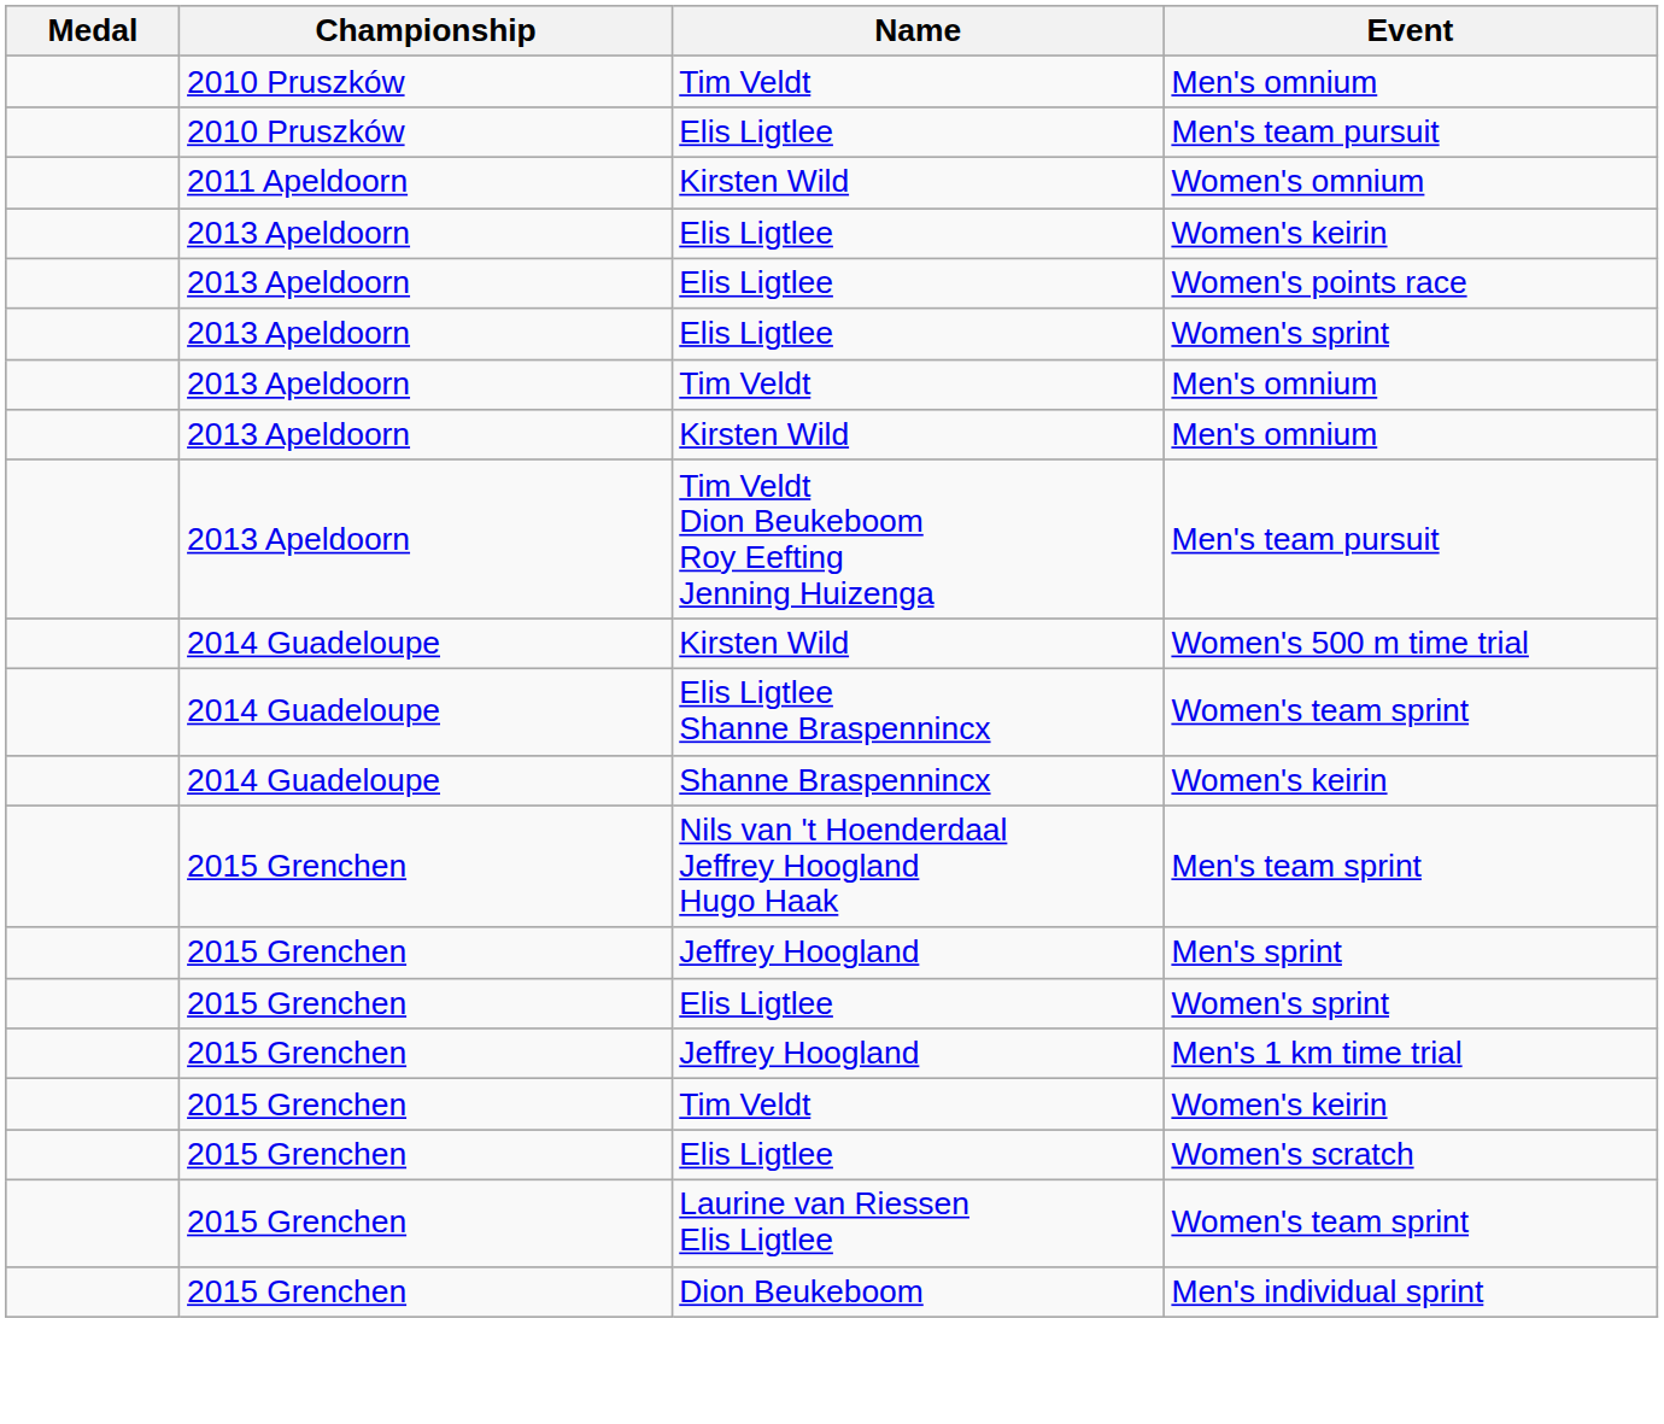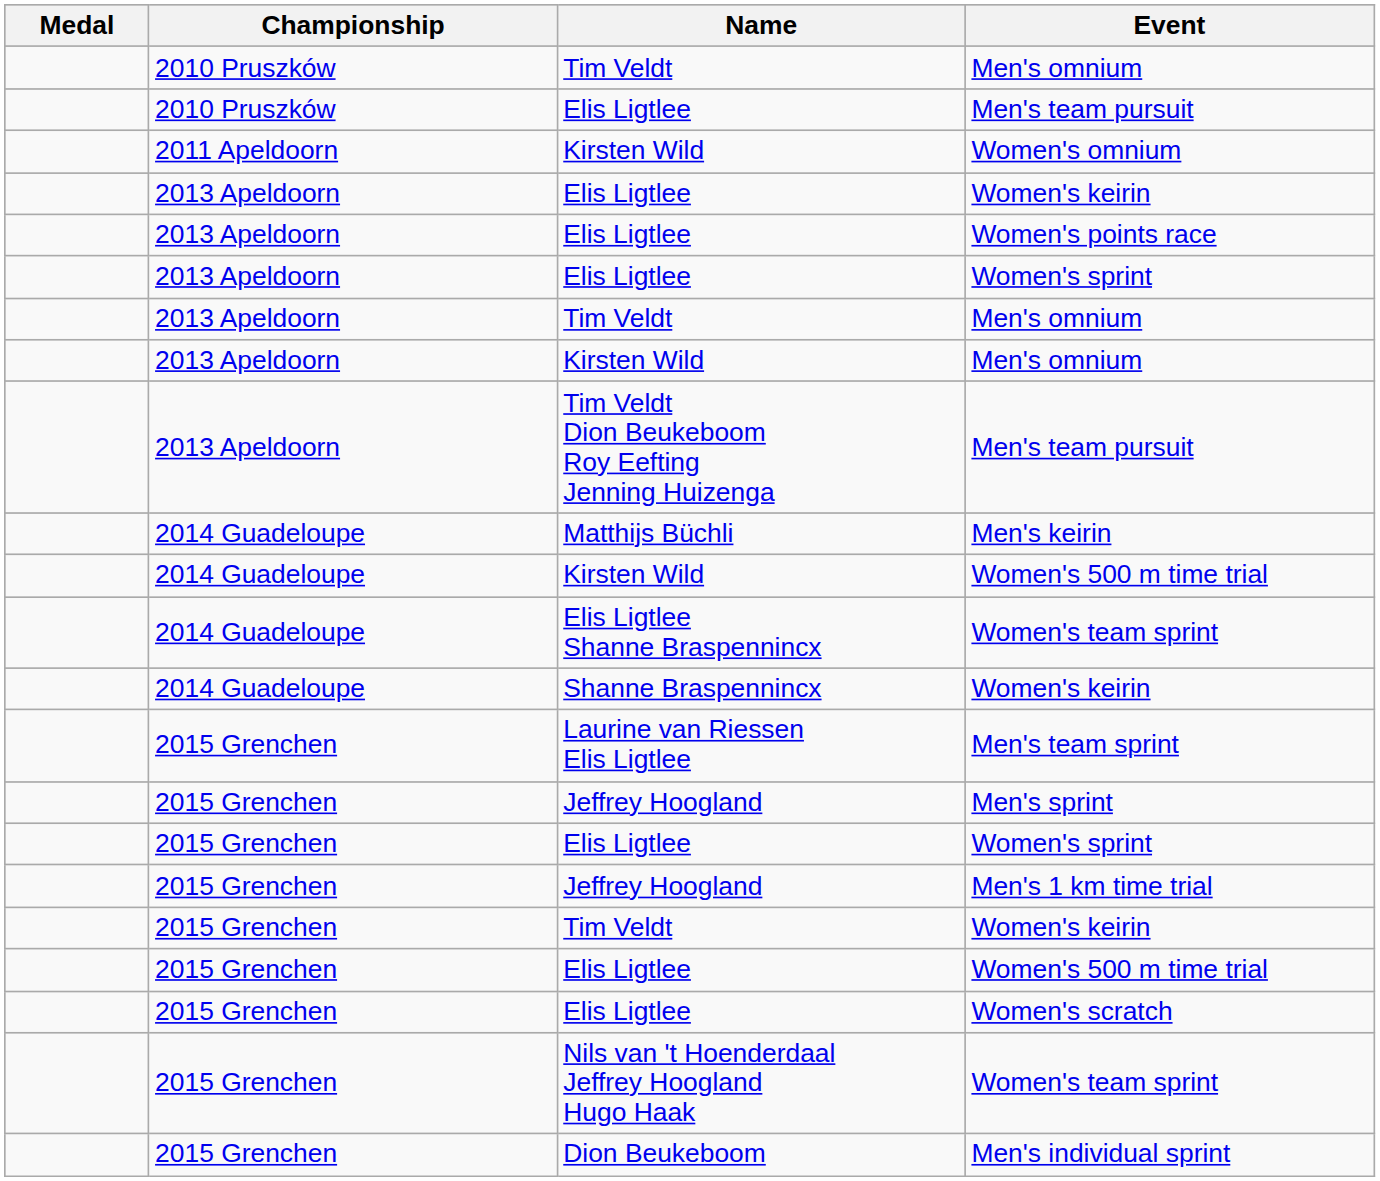 <table class="wikitable sortable">
 <tr>
 <th style="width:5em">Medal</th>
 <th style="width:15em">Championship</th>
 <th style="width:15em">Name</th>
 <th style="width:15em">Event</th>
 </tr>
 <tr>
 <td></td>
 <td> <a href='#'>2010 Pruszków</a></td>
 <td><a href='#'>Tim Veldt</a></td>
 <td><a href='#'>Men's omnium</a></td>
 </tr>
 <tr>
 <td></td>
 <td> <a href='#'>2010 Pruszków</a></td>
 <td><a href='#'>Elis Ligtlee</a></td>
 <td><a href='#'>Men's team pursuit</a></td>
 </tr>
 <tr>
 <td></td>
 <td> <a href='#'>2011 Apeldoorn</a></td>
 <td><a href='#'>Kirsten Wild</a></td>
 <td><a href='#'>Women's omnium</a></td>
 </tr>
 <tr>
 <td></td>
 <td> <a href='#'>2013 Apeldoorn</a></td>
 <td><a href='#'>Elis Ligtlee</a></td>
 <td><a href='#'>Women's keirin</a></td>
 </tr>
 <tr>
 <td></td>
 <td> <a href='#'>2013 Apeldoorn</a></td>
 <td><a href='#'>Elis Ligtlee</a></td>
 <td><a href='#'>Women's points race</a></td>
 </tr>
 <tr>
 <td></td>
 <td> <a href='#'>2013 Apeldoorn</a></td>
 <td><a href='#'>Elis Ligtlee</a></td>
 <td><a href='#'>Women's sprint</a></td>
 </tr>
 <tr>
 <td></td>
 <td> <a href='#'>2013 Apeldoorn</a></td>
 <td><a href='#'>Tim Veldt</a></td>
 <td><a href='#'>Men's omnium</a></td>
 </tr>
 <tr>
 <td></td>
 <td> <a href='#'>2013 Apeldoorn</a></td>
 <td><a href='#'>Kirsten Wild</a></td>
 <td><a href='#'>Men's omnium</a></td>
 </tr>
 <tr>
 <td></td>
 <td> <a href='#'>2013 Apeldoorn</a></td>
 <td><a href='#'>Tim Veldt</a><br><a href='#'>Dion Beukeboom</a><br><a href='#'>Roy Eefting</a><br><a href='#'>Jenning Huizenga</a></td>
 <td><a href='#'>Men's team pursuit</a></td>
 </tr>
 <tr>
 <td></td>
 <td> <a href='#'>2014 Guadeloupe</a></td>
+<td><a href='#'>Matthijs Büchli</a></td>
+<td><a href='#'>Men's keirin</a></td>
+</tr>
+<tr>
+<td></td>
+<td> <a href='#'>2014 Guadeloupe</a></td>
 <td><a href='#'>Kirsten Wild</a></td>
 <td><a href='#'>Women's 500 m time trial</a></td>
 </tr>
 <tr>
 <td></td>
 <td> <a href='#'>2014 Guadeloupe</a></td>
 <td><a href='#'>Elis Ligtlee</a><br><a href='#'>Shanne Braspennincx</a></td>
 <td><a href='#'>Women's team sprint</a></td>
 </tr>
 <tr>
 <td></td>
 <td> <a href='#'>2014 Guadeloupe</a></td>
 <td><a href='#'>Shanne Braspennincx</a></td>
 <td><a href='#'>Women's keirin</a></td>
 </tr>
 <tr>
 <td></td>
 <td> <a href='#'>2015 Grenchen</a></td>
-<td><a href='#'>Nils van 't Hoenderdaal</a><br><a href='#'>Jeffrey Hoogland</a><br><a href='#'>Hugo Haak</a></td>
+<td><a href='#'>Laurine van Riessen</a><br><a href='#'>Elis Ligtlee</a></td>
 <td><a href='#'>Men's team sprint</a></td>
 </tr>
 <tr>
 <td></td>
 <td> <a href='#'>2015 Grenchen</a></td>
 <td><a href='#'>Jeffrey Hoogland</a></td>
 <td><a href='#'>Men's sprint</a></td>
 </tr>
 <tr>
 <td></td>
 <td> <a href='#'>2015 Grenchen</a></td>
 <td><a href='#'>Elis Ligtlee</a></td>
 <td><a href='#'>Women's sprint</a></td>
 </tr>
 <tr>
 <td></td>
 <td> <a href='#'>2015 Grenchen</a></td>
 <td><a href='#'>Jeffrey Hoogland</a></td>
 <td><a href='#'>Men's 1 km time trial</a></td>
 </tr>
 <tr>
 <td></td>
 <td> <a href='#'>2015 Grenchen</a></td>
 <td><a href='#'>Tim Veldt</a></td>
 <td><a href='#'>Women's keirin</a></td>
 </tr>
 <tr>
 <td></td>
 <td> <a href='#'>2015 Grenchen</a></td>
 <td><a href='#'>Elis Ligtlee</a></td>
+<td><a href='#'>Women's 500 m time trial</a></td>
+</tr>
+<tr>
+<td></td>
+<td> <a href='#'>2015 Grenchen</a></td>
+<td><a href='#'>Elis Ligtlee</a></td>
 <td><a href='#'>Women's scratch</a></td>
 </tr>
 <tr>
 <td></td>
 <td> <a href='#'>2015 Grenchen</a></td>
-<td><a href='#'>Laurine van Riessen</a><br><a href='#'>Elis Ligtlee</a></td>
+<td><a href='#'>Nils van 't Hoenderdaal</a><br><a href='#'>Jeffrey Hoogland</a><br><a href='#'>Hugo Haak</a></td>
 <td><a href='#'>Women's team sprint</a></td>
 </tr>
 <tr>
 <td></td>
 <td> <a href='#'>2015 Grenchen</a></td>
 <td><a href='#'>Dion Beukeboom</a></td>
 <td><a href='#'>Men's individual sprint</a></td>
 </tr>
 </table>
